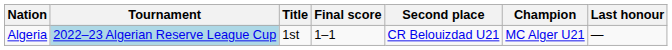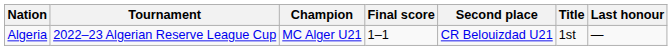 <table class=wikitable style="font-size:14px">
 <tr>
 <th>Nation</th>
 <th>Tournament</th>
-<th data-sort-type="number">Title</th>
+<th>Champion</th>
 <th>Final score</th>
 <th>Second place</th>
-<th>Champion</th>
+<th data-sort-type="number">Title</th>
 <th>Last honour</th>
 </tr>
 <tr>
 <td> <a href='#'>Algeria</a></td>
-<td style="background: lightblue;"><a href='#'>2022–23 Algerian Reserve League Cup</a></td>
-<td>1st</td>
+<td><a href='#'>2022–23 Algerian Reserve League Cup</a></td>
+<td><a href='#'>MC Alger U21</a></td>
 <td>1–1 </td>
 <td><a href='#'>CR Belouizdad U21</a></td>
-<td><a href='#'>MC Alger U21</a></td>
+<td>1st</td>
 <td>—</td>
 </tr>
 </table>
